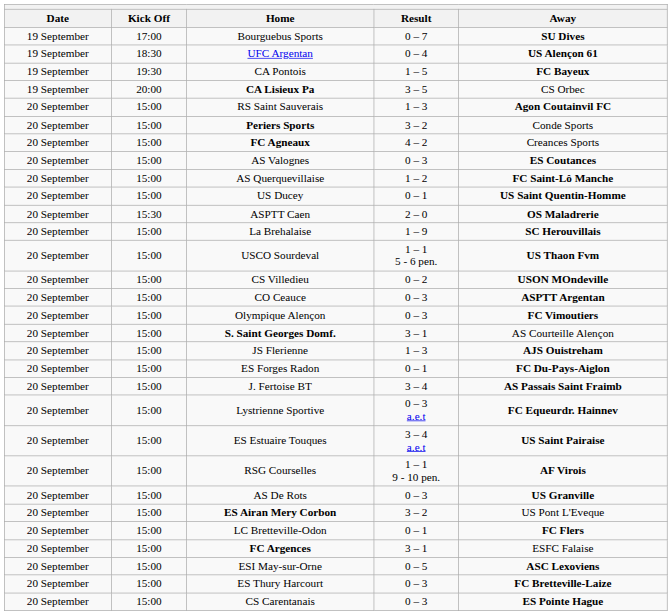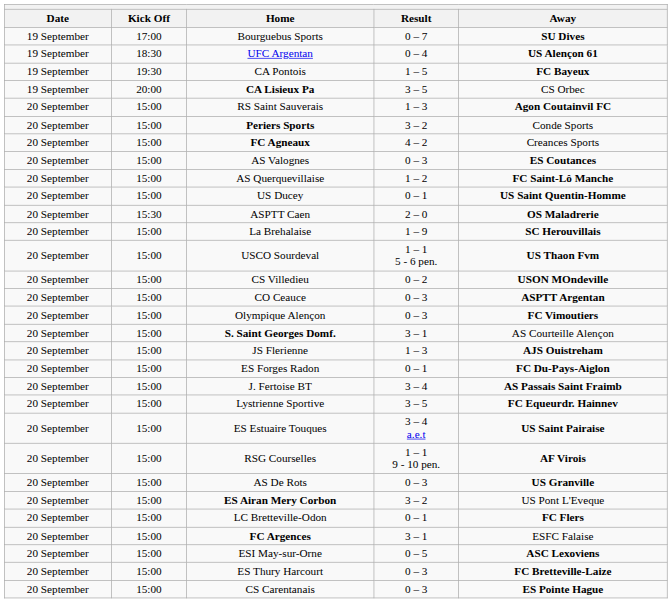 <table class="wikitable collapsible collapsed" style="font-size: 100%; margin:0px;" width="75%">
 <tr>
 <th colspan="7" style="text-align:left;"></th>
 </tr>
 <tr>
 <th><strong>Date</strong></th>
 <th><strong>Kick Off</strong></th>
 <th><strong>Home</strong></th>
 <th><strong>Result</strong></th>
 <th><strong>Away</strong></th>
 </tr>
 <tr>
 <td align=center>19 September</td>
 <td align=center>17:00</td>
 <td align=center>Bourguebus Sports</td>
 <td align=center>0 – 7</td>
 <td align=center><strong>SU Dives</strong></td>
 </tr>
 <tr>
 <td align=center>19 September</td>
 <td align=center>18:30</td>
 <td align=center><a href='#'>UFC Argentan</a></td>
 <td align=center>0 – 4</td>
 <td align=center><strong>US Alençon 61</strong></td>
 </tr>
 <tr>
 <td align=center>19 September</td>
 <td align=center>19:30</td>
 <td align=center>CA Pontois</td>
 <td align=center>1 – 5</td>
 <td align=center><strong>FC Bayeux</strong></td>
 </tr>
 <tr>
 <td align=center>19 September</td>
 <td align=center>20:00</td>
 <td align=center><strong>CA Lisieux Pa</strong></td>
 <td align=center>3 – 5</td>
 <td align=center>CS Orbec</td>
 </tr>
 <tr>
 <td align=center>20 September</td>
 <td align=center>15:00</td>
 <td align=center>RS Saint Sauverais</td>
 <td align=center>1 – 3</td>
 <td align=center><strong>Agon Coutainvil FC</strong></td>
 </tr>
 <tr>
 <td align=center>20 September</td>
 <td align=center>15:00</td>
 <td align=center><strong>Periers Sports</strong></td>
 <td align=center>3 – 2</td>
 <td align=center>Conde Sports</td>
 </tr>
 <tr>
 <td align=center>20 September</td>
 <td align=center>15:00</td>
 <td align=center><strong>FC Agneaux</strong></td>
 <td align=center>4 – 2</td>
 <td align=center>Creances Sports</td>
 </tr>
 <tr>
 <td align=center>20 September</td>
 <td align=center>15:00</td>
 <td align=center>AS Valognes</td>
 <td align=center>0 – 3</td>
 <td align=center><strong>ES Coutances</strong></td>
 </tr>
 <tr>
 <td align=center>20 September</td>
 <td align=center>15:00</td>
 <td align=center>AS Querquevillaise</td>
 <td align=center>1 – 2</td>
 <td align=center><strong>FC Saint-Lô Manche</strong></td>
 </tr>
 <tr>
 <td align=center>20 September</td>
 <td align=center>15:00</td>
 <td align=center>US Ducey</td>
 <td align=center>0 – 1</td>
 <td align=center><strong>US Saint Quentin-Homme</strong></td>
 </tr>
 <tr>
 <td align=center>20 September</td>
 <td align=center>15:30</td>
 <td align=center>ASPTT Caen</td>
 <td align=center>2 – 0</td>
 <td align=center><strong>OS Maladrerie</strong></td>
 </tr>
 <tr>
 <td align=center>20 September</td>
 <td align=center>15:00</td>
 <td align=center>La Brehalaise</td>
 <td align=center>1 – 9</td>
 <td align=center><strong>SC Herouvillais</strong></td>
 </tr>
 <tr>
 <td align=center>20 September</td>
 <td align=center>15:00</td>
 <td align=center>USCO Sourdeval</td>
 <td align=center>1 – 1 <br> 5 - 6 pen.</td>
 <td align=center><strong>US Thaon Fvm</strong></td>
 </tr>
 <tr>
 <td align=center>20 September</td>
 <td align=center>15:00</td>
 <td align=center>CS Villedieu</td>
 <td align=center>0 – 2</td>
 <td align=center><strong>USON MOndeville</strong></td>
 </tr>
 <tr>
 <td align=center>20 September</td>
 <td align=center>15:00</td>
 <td align=center>CO Ceauce</td>
 <td align=center>0 – 3</td>
 <td align=center><strong>ASPTT Argentan</strong></td>
 </tr>
 <tr>
 <td align=center>20 September</td>
 <td align=center>15:00</td>
 <td align=center>Olympique Alençon</td>
 <td align=center>0 – 3</td>
 <td align=center><strong>FC Vimoutiers</strong></td>
 </tr>
 <tr>
 <td align=center>20 September</td>
 <td align=center>15:00</td>
 <td align=center><strong>S. Saint Georges Domf.</strong></td>
 <td align=center>3 – 1</td>
 <td align=center>AS Courteille Alençon</td>
 </tr>
 <tr>
 <td align=center>20 September</td>
 <td align=center>15:00</td>
 <td align=center>JS Flerienne</td>
 <td align=center>1 – 3</td>
 <td align=center><strong>AJS Ouistreham</strong></td>
 </tr>
 <tr>
 <td align=center>20 September</td>
 <td align=center>15:00</td>
 <td align=center>ES Forges Radon</td>
 <td align=center>0 – 1</td>
 <td align=center><strong>FC Du-Pays-Aiglon</strong></td>
 </tr>
 <tr>
 <td align=center>20 September</td>
 <td align=center>15:00</td>
 <td align=center>J. Fertoise BT</td>
 <td align=center>3 – 4</td>
 <td align=center><strong>AS Passais Saint Fraimb</strong></td>
 </tr>
 <tr>
 <td align=center>20 September</td>
 <td align=center>15:00</td>
 <td align=center>Lystrienne Sportive</td>
-<td align=center>0 – 3 <br> <a href='#'>a.e.t</a></td>
+<td align=center>3 – 5</td>
 <td align=center><strong>FC Equeurdr. Hainnev</strong></td>
 </tr>
 <tr>
 <td align=center>20 September</td>
 <td align=center>15:00</td>
 <td align=center>ES Estuaire Touques</td>
 <td align=center>3 – 4 <br> <a href='#'>a.e.t</a></td>
 <td align=center><strong>US Saint Pairaise</strong></td>
 </tr>
 <tr>
 <td align=center>20 September</td>
 <td align=center>15:00</td>
 <td align=center>RSG Courselles</td>
 <td align=center>1 – 1 <br> 9 - 10 pen.</td>
 <td align=center><strong>AF Virois</strong></td>
 </tr>
 <tr>
 <td align=center>20 September</td>
 <td align=center>15:00</td>
 <td align=center>AS De Rots</td>
 <td align=center>0 – 3</td>
 <td align=center><strong>US Granville</strong></td>
 </tr>
 <tr>
 <td align=center>20 September</td>
 <td align=center>15:00</td>
 <td align=center><strong>ES Airan Mery Corbon</strong></td>
 <td align=center>3 – 2</td>
 <td align=center>US Pont L'Eveque</td>
 </tr>
 <tr>
 <td align=center>20 September</td>
 <td align=center>15:00</td>
 <td align=center>LC Bretteville-Odon</td>
 <td align=center>0 – 1</td>
 <td align=center><strong>FC Flers</strong></td>
 </tr>
 <tr>
 <td align=center>20 September</td>
 <td align=center>15:00</td>
 <td align=center><strong>FC Argences</strong></td>
 <td align=center>3 – 1</td>
 <td align=center>ESFC Falaise</td>
 </tr>
 <tr>
 <td align=center>20 September</td>
 <td align=center>15:00</td>
 <td align=center>ESI May-sur-Orne</td>
 <td align=center>0 – 5</td>
 <td align=center><strong>ASC Lexoviens</strong></td>
 </tr>
 <tr>
 <td align=center>20 September</td>
 <td align=center>15:00</td>
 <td align=center>ES Thury Harcourt</td>
 <td align=center>0 – 3</td>
 <td align=center><strong>FC Bretteville-Laize</strong></td>
 </tr>
 <tr>
 <td align=center>20 September</td>
 <td align=center>15:00</td>
 <td align=center>CS Carentanais</td>
 <td align=center>0 – 3</td>
 <td align=center><strong>ES Pointe Hague</strong></td>
 </tr>
 </table>
